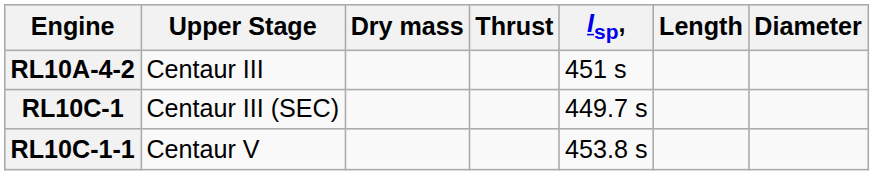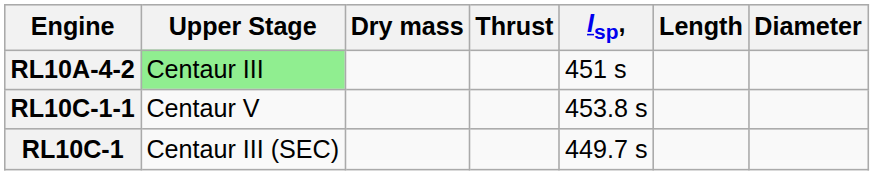 <table class="sortable wikitable">
 <tr>
 <th scope="col">Engine</th>
 <th scope="col">Upper Stage</th>
 <th scope="col">Dry mass</th>
 <th scope="col">Thrust</th>
 <th scope="col"><a href='#'><em>I</em><sub>sp</sub></a>, </th>
 <th scope="col">Length</th>
 <th scope="col">Diameter</th>
 </tr>
 <tr>
 <th scope="row">RL10A-4-2</th>
-<td>Centaur III</td>
+<td style="background: lightgreen;">Centaur III</td>
 <td></td>
 <td></td>
 <td>451 s</td>
+<td></td>
+<td></td>
+</tr>
+<tr>
+<th scope="row">RL10C-1-1</th>
+<td>Centaur V</td>
+<td></td>
+<td></td>
+<td>453.8 s</td>
 <td></td>
 <td></td>
 </tr>
 <tr>
 <th scope="row">RL10C-1</th>
 <td>Centaur III (SEC)</td>
 <td></td>
 <td></td>
 <td>449.7 s</td>
 <td></td>
 <td></td>
 </tr>
-<tr>
-<th scope="row">RL10C-1-1</th>
-<td>Centaur V</td>
-<td></td>
-<td></td>
-<td>453.8 s</td>
-<td></td>
-<td></td>
-</tr>
 </table>
